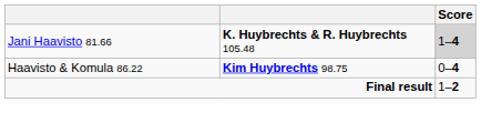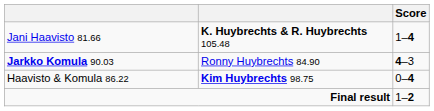 <table class="wikitable">
 <tr>
 <th width=270></th>
 <th width=270><strong></strong></th>
 <th>Score</th>
 </tr>
 <tr>
 <td><a href='#'>Jani Haavisto</a> <small><span>81.66</span></small></td>
 <td><strong>K. Huybrechts & R. Huybrechts</strong> <small><span>105.48</span></small></td>
-<td style="background: lightgrey;">1–<strong>4</strong></td>
+<td>1–<strong>4</strong></td>
+</tr>
+<tr>
+<td><strong><a href='#'>Jarkko Komula</a></strong> <small><span>90.03</span></small></td>
+<td><a href='#'>Ronny Huybrechts</a> <small><span>84.90</span></small></td>
+<td><strong>4</strong>–3</td>
 </tr>
 <tr>
 <td>Haavisto & Komula <small><span>86.22</span></small></td>
 <td><strong><a href='#'>Kim Huybrechts</a></strong> <small><span>98.75</span></small></td>
 <td>0–<strong>4</strong></td>
 </tr>
 <tr>
 <td colspan="2" align="right"><strong>Final result</strong></td>
 <td>1–<strong>2</strong></td>
 </tr>
 </table>
